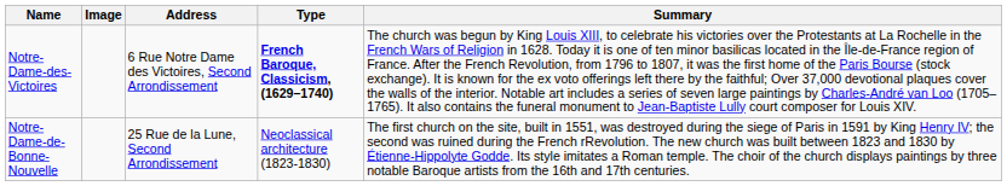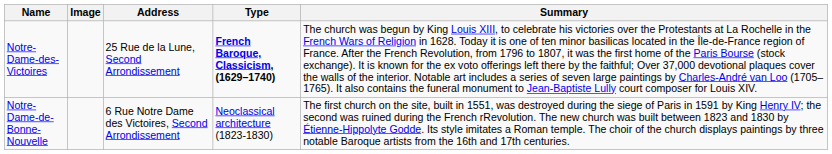 <table class="wikitable sortable">
 <tr>
 <th>Name</th>
 <th>Image</th>
 <th>Address</th>
 <th>Type</th>
 <th class=unsortable>Summary</th>
 </tr>
 <tr>
 <td><a href='#'>Notre-Dame-des-Victoires</a></td>
 <td></td>
-<td>6 Rue Notre Dame des Victoires, <a href='#'>Second Arrondissement</a></td>
+<td>25 Rue de la Lune, <a href='#'>Second Arrondissement</a></td>
 <td><strong><a href='#'>French Baroque, Classicism</a>, (1629–1740)</strong></td>
 <td>The church was begun by King <a href='#'>Louis XIII</a>, to celebrate his victories over the Protestants at La Rochelle in the <a href='#'>French Wars of Religion</a> in 1628. Today it is one of ten minor basilicas located in the Île-de-France region of France. After the French Revolution, from 1796 to 1807, it was the first home of the <a href='#'>Paris Bourse</a> (stock exchange). It is known for the ex voto offerings left there by the faithful; Over 37,000 devotional plaques cover the walls of the interior. Notable art includes a series of seven large paintings by <a href='#'>Charles-André van Loo</a> (1705–1765). It also contains the funeral monument to <a href='#'>Jean-Baptiste Lully</a> court composer for Louis XIV.</td>
 </tr>
 <tr>
 <td><a href='#'>Notre-Dame-de-Bonne-Nouvelle</a></td>
 <td></td>
-<td>25 Rue de la Lune, <a href='#'>Second Arrondissement</a></td>
+<td>6 Rue Notre Dame des Victoires, <a href='#'>Second Arrondissement</a></td>
 <td><a href='#'>Neoclassical architecture</a> (1823-1830)</td>
 <td>The first church on the site, built in 1551,  was destroyed during the siege of Paris in 1591 by King <a href='#'>Henry IV</a>; the second was ruined  during the French rRevolution. The new church was built between 1823 and 1830 by <a href='#'>Étienne-Hippolyte Godde</a>. Its style imitates a Roman temple. The choir of the church displays paintings by three notable Baroque artists from the 16th and 17th centuries.</td>
 </tr>
 </table>
